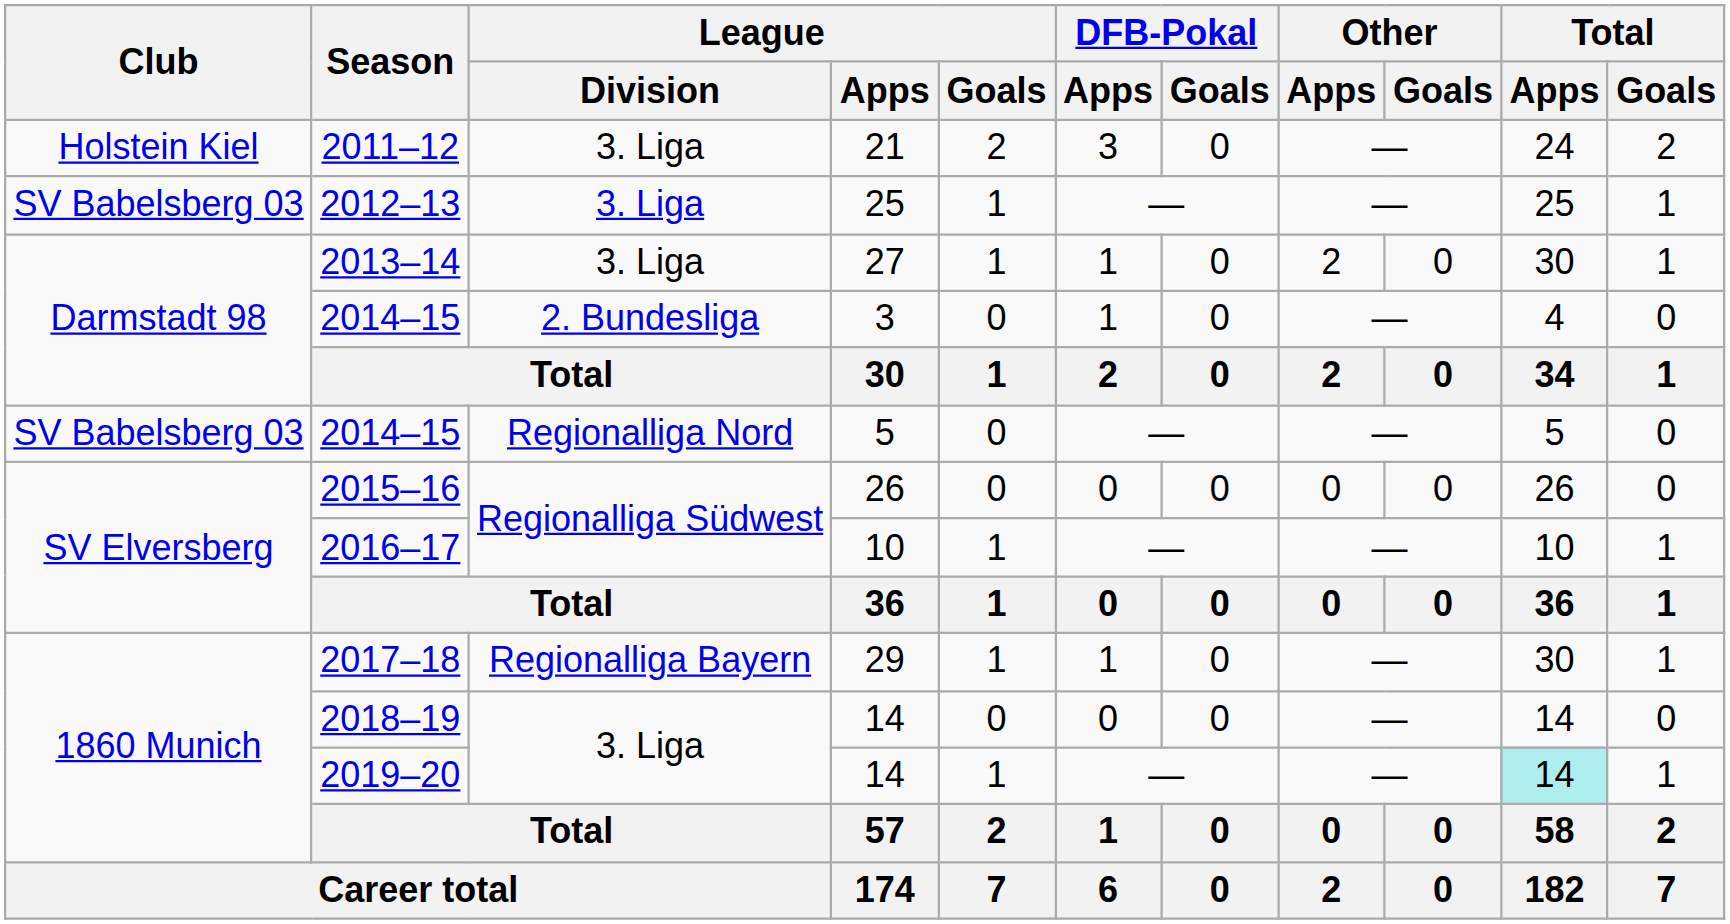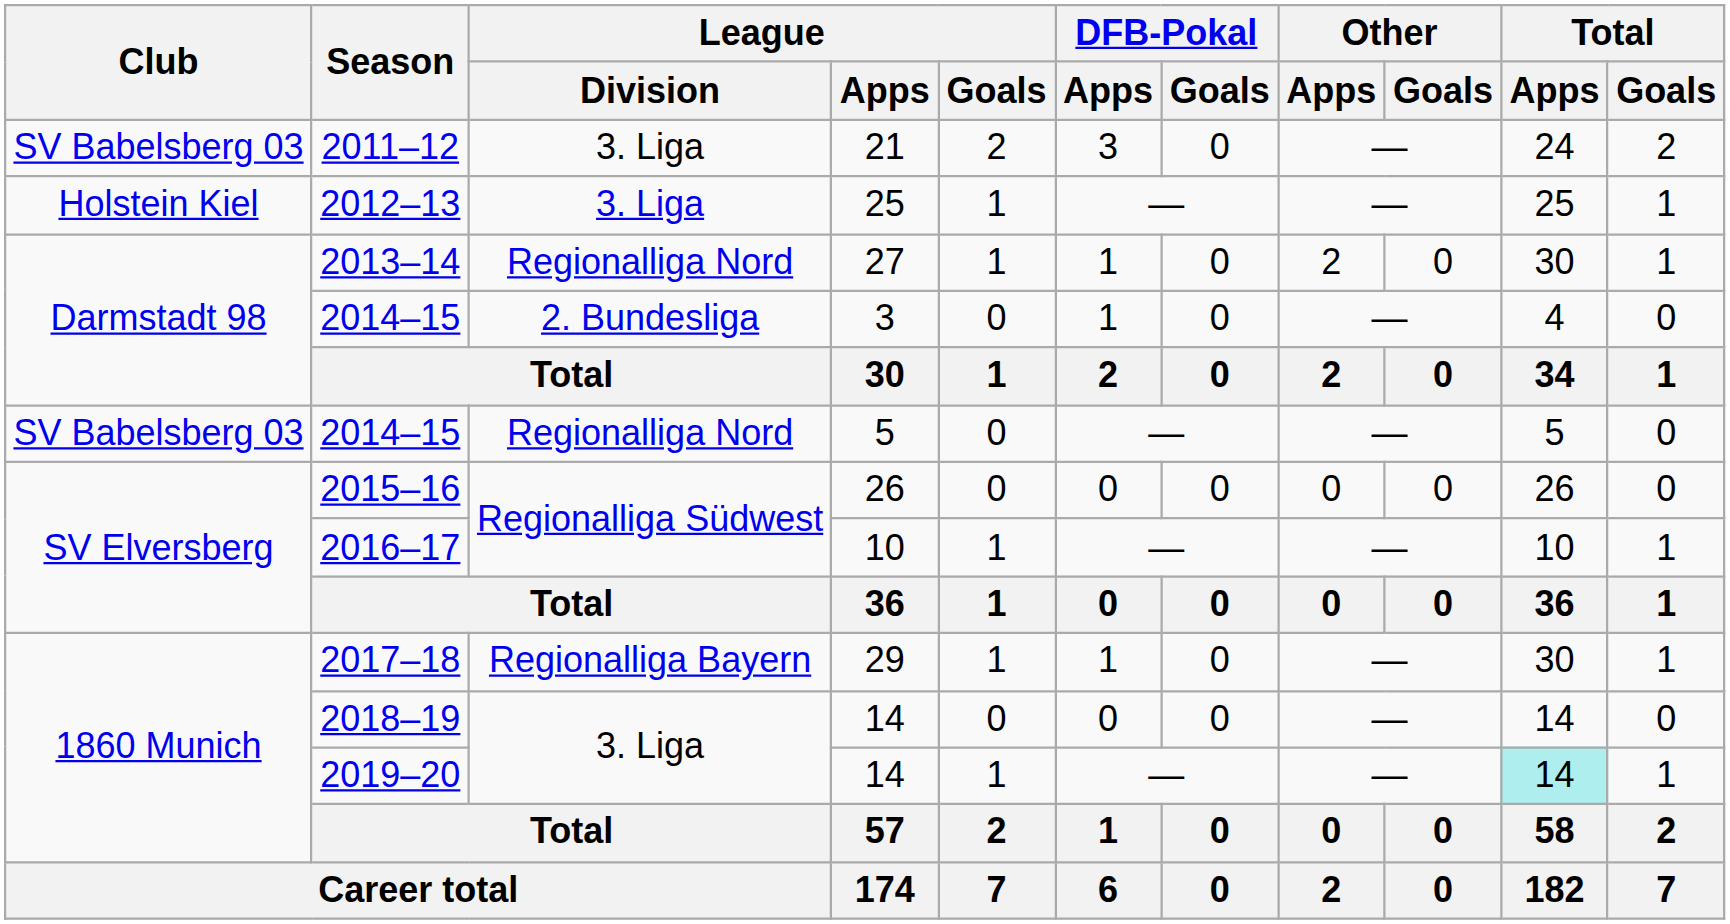 <table class="wikitable" style="text-align: center">
 <tr>
 <th rowspan="2">Club</th>
 <th rowspan="2">Season</th>
 <th colspan="3">League</th>
 <th colspan="2"><a href='#'>DFB-Pokal</a></th>
 <th colspan="2">Other</th>
 <th colspan="2">Total</th>
 </tr>
 <tr>
 <th>Division</th>
 <th>Apps</th>
 <th>Goals</th>
 <th>Apps</th>
 <th>Goals</th>
 <th>Apps</th>
 <th>Goals</th>
 <th>Apps</th>
 <th>Goals</th>
 </tr>
 <tr>
-<td><a href='#'>Holstein Kiel</a></td>
+<td><a href='#'>SV Babelsberg 03</a></td>
 <td><a href='#'>2011–12</a></td>
 <td>3. Liga</td>
 <td>21</td>
 <td>2</td>
 <td>3</td>
 <td>0</td>
 <td colspan="2">—</td>
 <td>24</td>
 <td>2</td>
 </tr>
 <tr>
-<td><a href='#'>SV Babelsberg 03</a></td>
+<td><a href='#'>Holstein Kiel</a></td>
 <td><a href='#'>2012–13</a></td>
 <td><a href='#'>3. Liga</a></td>
 <td>25</td>
 <td>1</td>
 <td colspan="2">—</td>
 <td colspan="2">—</td>
 <td>25</td>
 <td>1</td>
 </tr>
 <tr>
 <td rowspan="3"><a href='#'>Darmstadt 98</a></td>
 <td><a href='#'>2013–14</a></td>
-<td>3. Liga</td>
+<td><a href='#'>Regionalliga Nord</a></td>
 <td>27</td>
 <td>1</td>
 <td>1</td>
 <td>0</td>
 <td>2</td>
 <td>0</td>
 <td>30</td>
 <td>1</td>
 </tr>
 <tr>
 <td><a href='#'>2014–15</a></td>
 <td><a href='#'>2. Bundesliga</a></td>
 <td>3</td>
 <td>0</td>
 <td>1</td>
 <td>0</td>
 <td colspan="2">—</td>
 <td>4</td>
 <td>0</td>
 </tr>
 <tr>
 <th colspan="2">Total</th>
 <th>30</th>
 <th>1</th>
 <th>2</th>
 <th>0</th>
 <th>2</th>
 <th>0</th>
 <th>34</th>
 <th>1</th>
 </tr>
 <tr>
 <td><a href='#'>SV Babelsberg 03</a></td>
 <td><a href='#'>2014–15</a></td>
 <td><a href='#'>Regionalliga Nord</a></td>
 <td>5</td>
 <td>0</td>
 <td colspan="2">—</td>
 <td colspan="2">—</td>
 <td>5</td>
 <td>0</td>
 </tr>
 <tr>
 <td rowspan="3"><a href='#'>SV Elversberg</a></td>
 <td><a href='#'>2015–16</a></td>
 <td rowspan="2"><a href='#'>Regionalliga Südwest</a></td>
 <td>26</td>
 <td>0</td>
 <td>0</td>
 <td>0</td>
 <td>0</td>
 <td>0</td>
 <td>26</td>
 <td>0</td>
 </tr>
 <tr>
 <td><a href='#'>2016–17</a></td>
 <td>10</td>
 <td>1</td>
 <td colspan="2">—</td>
 <td colspan="2">—</td>
 <td>10</td>
 <td>1</td>
 </tr>
 <tr>
 <th colspan="2">Total</th>
 <th>36</th>
 <th>1</th>
 <th>0</th>
 <th>0</th>
 <th>0</th>
 <th>0</th>
 <th>36</th>
 <th>1</th>
 </tr>
 <tr>
 <td rowspan="4"><a href='#'>1860 Munich</a></td>
 <td><a href='#'>2017–18</a></td>
 <td><a href='#'>Regionalliga Bayern</a></td>
 <td>29</td>
 <td>1</td>
 <td>1</td>
 <td>0</td>
 <td colspan="2">—</td>
 <td>30</td>
 <td>1</td>
 </tr>
 <tr>
 <td><a href='#'>2018–19</a></td>
 <td rowspan="2">3. Liga</td>
 <td>14</td>
 <td>0</td>
 <td>0</td>
 <td>0</td>
 <td colspan="2">—</td>
 <td>14</td>
 <td>0</td>
 </tr>
 <tr>
 <td><a href='#'>2019–20</a></td>
 <td>14</td>
 <td>1</td>
 <td colspan="2">—</td>
 <td colspan="2">—</td>
 <td style="background: paleturquoise;">14</td>
 <td>1</td>
 </tr>
 <tr>
 <th colspan="2">Total</th>
 <th>57</th>
 <th>2</th>
 <th>1</th>
 <th>0</th>
 <th>0</th>
 <th>0</th>
 <th>58</th>
 <th>2</th>
 </tr>
 <tr>
 <th colspan="3">Career total</th>
 <th>174</th>
 <th>7</th>
 <th>6</th>
 <th>0</th>
 <th>2</th>
 <th>0</th>
 <th>182</th>
 <th>7</th>
 </tr>
 </table>
